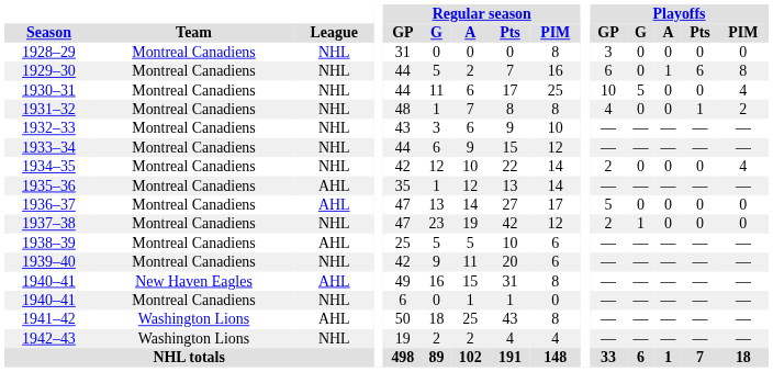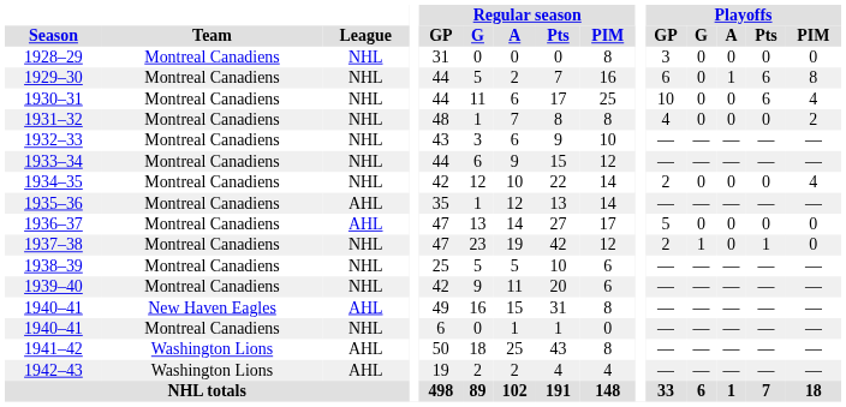 <table border="0" cellpadding="1" cellspacing="0" style="text-align:center; width:50em;">
 <tr style="background:#e0e0e0;">
 <th colspan="3"  bgcolor="#ffffff"> </th>
 <th rowspan="99" bgcolor="#ffffff"> </th>
 <th colspan="5"><a href='#'>Regular season</a></th>
 <th rowspan="99" bgcolor="#ffffff"> </th>
 <th colspan="5"><a href='#'>Playoffs</a></th>
 </tr>
 <tr style="background:#e0e0e0;">
 <th><a href='#'>Season</a></th>
 <th>Team</th>
 <th>League</th>
 <th>GP</th>
 <th><a href='#'>G</a></th>
 <th><a href='#'>A</a></th>
 <th><a href='#'>Pts</a></th>
 <th><a href='#'>PIM</a></th>
 <th>GP</th>
 <th>G</th>
 <th>A</th>
 <th>Pts</th>
 <th>PIM</th>
 </tr>
 <tr>
 <td><a href='#'>1928–29</a></td>
 <td><a href='#'>Montreal Canadiens</a></td>
 <td><a href='#'>NHL</a></td>
 <td>31</td>
 <td>0</td>
 <td>0</td>
 <td>0</td>
 <td>8</td>
 <td>3</td>
 <td>0</td>
 <td>0</td>
 <td>0</td>
 <td>0</td>
 </tr>
 <tr style="background:#f0f0f0;">
 <td><a href='#'>1929–30</a></td>
 <td>Montreal Canadiens</td>
 <td>NHL</td>
 <td>44</td>
 <td>5</td>
 <td>2</td>
 <td>7</td>
 <td>16</td>
 <td>6</td>
 <td>0</td>
 <td>1</td>
 <td>6</td>
 <td>8</td>
 </tr>
 <tr>
 <td><a href='#'>1930–31</a></td>
 <td>Montreal Canadiens</td>
 <td>NHL</td>
 <td>44</td>
 <td>11</td>
 <td>6</td>
 <td>17</td>
 <td>25</td>
 <td>10</td>
-<td>5</td>
 <td>0</td>
 <td>0</td>
+<td>6</td>
 <td>4</td>
 </tr>
 <tr style="background:#f0f0f0;">
 <td><a href='#'>1931–32</a></td>
 <td>Montreal Canadiens</td>
 <td>NHL</td>
 <td>48</td>
 <td>1</td>
 <td>7</td>
 <td>8</td>
 <td>8</td>
 <td>4</td>
 <td>0</td>
 <td>0</td>
-<td>1</td>
+<td>0</td>
 <td>2</td>
 </tr>
 <tr>
 <td><a href='#'>1932–33</a></td>
 <td>Montreal Canadiens</td>
 <td>NHL</td>
 <td>43</td>
 <td>3</td>
 <td>6</td>
 <td>9</td>
 <td>10</td>
 <td>—</td>
 <td>—</td>
 <td>—</td>
 <td>—</td>
 <td>—</td>
 </tr>
 <tr style="background:#f0f0f0;">
 <td><a href='#'>1933–34</a></td>
 <td>Montreal Canadiens</td>
 <td>NHL</td>
 <td>44</td>
 <td>6</td>
 <td>9</td>
 <td>15</td>
 <td>12</td>
 <td>—</td>
 <td>—</td>
 <td>—</td>
 <td>—</td>
 <td>—</td>
 </tr>
 <tr>
 <td><a href='#'>1934–35</a></td>
 <td>Montreal Canadiens</td>
 <td>NHL</td>
 <td>42</td>
 <td>12</td>
 <td>10</td>
 <td>22</td>
 <td>14</td>
 <td>2</td>
 <td>0</td>
 <td>0</td>
 <td>0</td>
 <td>4</td>
 </tr>
 <tr style="background:#f0f0f0;">
 <td><a href='#'>1935–36</a></td>
 <td>Montreal Canadiens</td>
 <td>AHL</td>
 <td>35</td>
 <td>1</td>
 <td>12</td>
 <td>13</td>
 <td>14</td>
 <td>—</td>
 <td>—</td>
 <td>—</td>
 <td>—</td>
 <td>—</td>
 </tr>
 <tr>
 <td><a href='#'>1936–37</a></td>
 <td>Montreal Canadiens</td>
 <td><a href='#'>AHL</a></td>
 <td>47</td>
 <td>13</td>
 <td>14</td>
 <td>27</td>
 <td>17</td>
 <td>5</td>
 <td>0</td>
 <td>0</td>
 <td>0</td>
 <td>0</td>
 </tr>
 <tr style="background:#f0f0f0;">
 <td><a href='#'>1937–38</a></td>
 <td>Montreal Canadiens</td>
 <td>NHL</td>
 <td>47</td>
 <td>23</td>
 <td>19</td>
 <td>42</td>
 <td>12</td>
 <td>2</td>
 <td>1</td>
 <td>0</td>
-<td>0</td>
+<td>1</td>
 <td>0</td>
 </tr>
 <tr>
 <td><a href='#'>1938–39</a></td>
 <td>Montreal Canadiens</td>
-<td>AHL</td>
+<td>NHL</td>
 <td>25</td>
 <td>5</td>
 <td>5</td>
 <td>10</td>
 <td>6</td>
 <td>—</td>
 <td>—</td>
 <td>—</td>
 <td>—</td>
 <td>—</td>
 </tr>
 <tr style="background:#f0f0f0;">
 <td><a href='#'>1939–40</a></td>
 <td>Montreal Canadiens</td>
 <td>NHL</td>
 <td>42</td>
 <td>9</td>
 <td>11</td>
 <td>20</td>
 <td>6</td>
 <td>—</td>
 <td>—</td>
 <td>—</td>
 <td>—</td>
 <td>—</td>
 </tr>
 <tr>
 <td><a href='#'>1940–41</a></td>
 <td><a href='#'>New Haven Eagles</a></td>
 <td><a href='#'>AHL</a></td>
 <td>49</td>
 <td>16</td>
 <td>15</td>
 <td>31</td>
 <td>8</td>
 <td>—</td>
 <td>—</td>
 <td>—</td>
 <td>—</td>
 <td>—</td>
 </tr>
 <tr style="background:#f0f0f0;">
 <td><a href='#'>1940–41</a></td>
 <td>Montreal Canadiens</td>
 <td>NHL</td>
 <td>6</td>
 <td>0</td>
 <td>1</td>
 <td>1</td>
 <td>0</td>
 <td>—</td>
 <td>—</td>
 <td>—</td>
 <td>—</td>
 <td>—</td>
 </tr>
 <tr>
 <td><a href='#'>1941–42</a></td>
 <td><a href='#'>Washington Lions</a></td>
 <td>AHL</td>
 <td>50</td>
 <td>18</td>
 <td>25</td>
 <td>43</td>
 <td>8</td>
 <td>—</td>
 <td>—</td>
 <td>—</td>
 <td>—</td>
 <td>—</td>
 </tr>
 <tr style="background:#f0f0f0;">
 <td><a href='#'>1942–43</a></td>
 <td>Washington Lions</td>
-<td>NHL</td>
+<td>AHL</td>
 <td>19</td>
 <td>2</td>
 <td>2</td>
 <td>4</td>
 <td>4</td>
 <td>—</td>
 <td>—</td>
 <td>—</td>
 <td>—</td>
 <td>—</td>
 </tr>
 <tr style="background:#e0e0e0;">
 <th colspan="3">NHL totals</th>
 <th>498</th>
 <th>89</th>
 <th>102</th>
 <th>191</th>
 <th>148</th>
 <th>33</th>
 <th>6</th>
 <th>1</th>
 <th>7</th>
 <th>18</th>
 </tr>
 </table>
